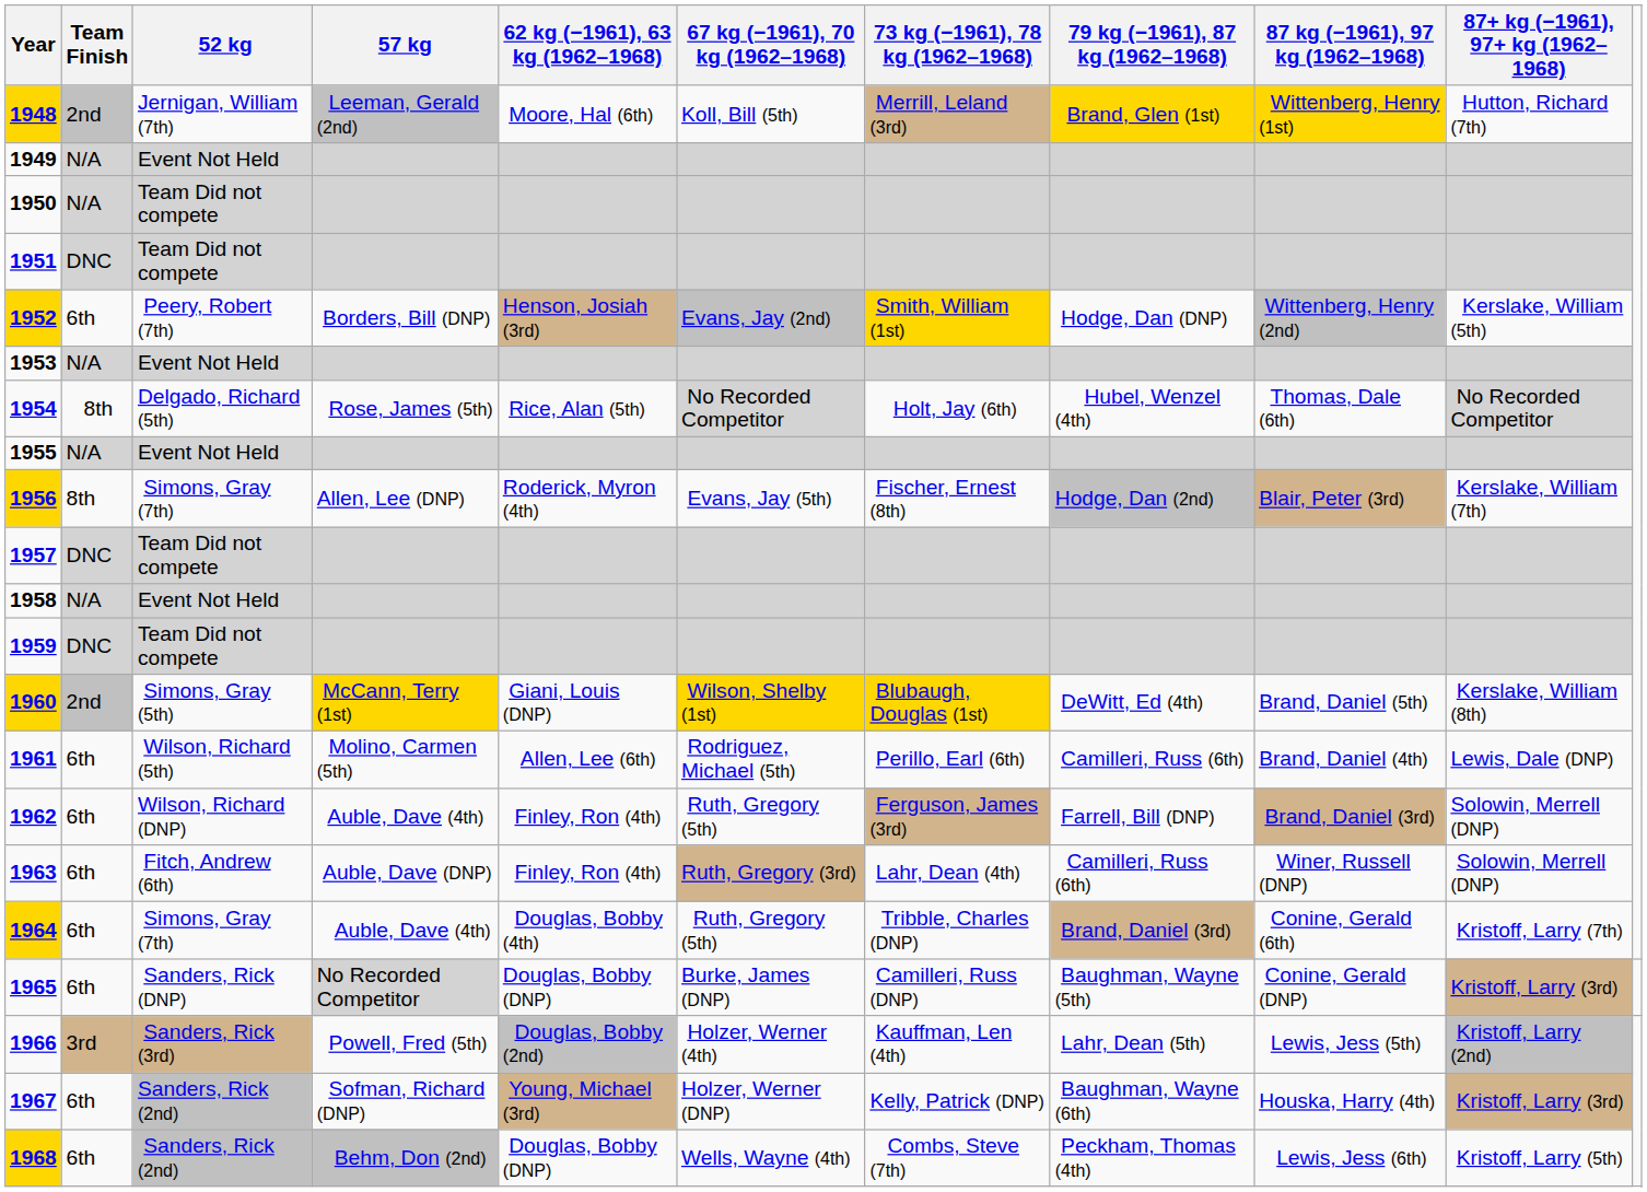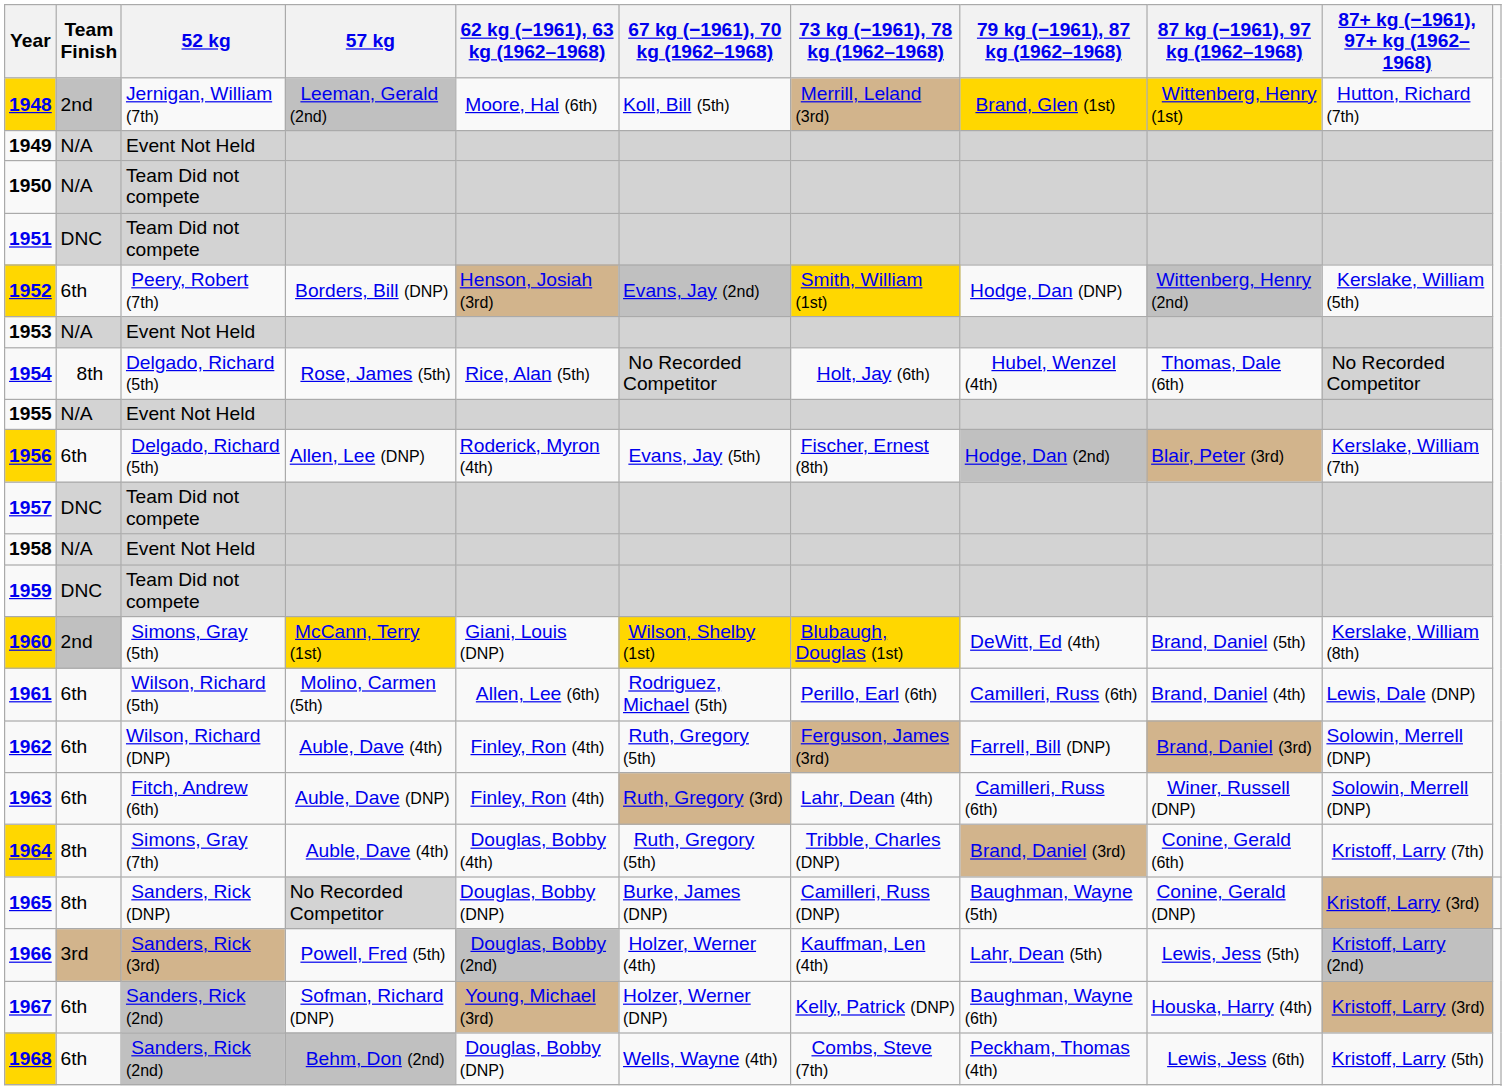 <table class="wikitable sortable"  style="font-size: 95%">
 <tr>
 <th>Year</th>
 <th>Team Finish</th>
 <th width=200> <a href='#'>52 kg</a></th>
 <th width=200><a href='#'>57 kg</a></th>
 <th width=200><a href='#'>62 kg (−1961), 63 kg (1962–1968)</a></th>
 <th width=200><a href='#'>67 kg (−1961), 70 kg (1962–1968)</a></th>
 <th width=200><a href='#'>73 kg (−1961), 78 kg (1962–1968)</a></th>
 <th width=220><a href='#'>79 kg (−1961), 87 kg (1962–1968)</a></th>
 <th width=200><a href='#'>87 kg (−1961), 97 kg (1962–1968)</a></th>
 <th width=200><a href='#'>87+ kg (−1961), 97+ kg (1962–1968)</a></th>
 </tr>
 <tr>
 <td bgcolor="GOLD"><strong><a href='#'>1948</a></strong></td>
 <td bgcolor="silver">2nd</td>
 <td><a href='#'>Jernigan, William</a> <small>(7th)</small></td>
 <td bgcolor="silver">  <a href='#'>Leeman, Gerald</a> <small>(2nd)</small></td>
 <td> <a href='#'>Moore, Hal</a> <small>(6th)</small></td>
 <td><a href='#'>Koll, Bill</a> <small>(5th)</small></td>
 <td bgcolor="TAN"> <a href='#'>Merrill, Leland</a> <small>(3rd)</small></td>
 <td bgcolor="gold">  <a href='#'>Brand, Glen</a> <small>(1st)</small></td>
 <td bgcolor="GOLD">  <a href='#'>Wittenberg, Henry</a> <small>(1st) </small></td>
 <td>  <a href='#'>Hutton, Richard</a> <small> (7th)</small></td>
 </tr>
 <tr>
 <td><strong>1949</strong></td>
 <td bgcolor="lightgray">N/A</td>
 <td bgcolor = "lightgray">Event Not Held</td>
 <td bgcolor = "lightgray"></td>
 <td bgcolor = "lightgray"></td>
 <td bgcolor = "lightgray"></td>
 <td bgcolor = "lightgray"></td>
 <td bgcolor = "lightgray"></td>
 <td bgcolor = "lightgray"></td>
 <td bgcolor = "lightgray"></td>
 </tr>
 <tr>
 <td><strong>1950</strong></td>
 <td bgcolor="lightgray">N/A</td>
 <td bgcolor = "lightgray">Team Did not compete</td>
 <td bgcolor = "lightgray"></td>
 <td bgcolor = "lightgray"></td>
 <td bgcolor = "lightgray"></td>
 <td bgcolor = "lightgray"></td>
 <td bgcolor = "lightgray"></td>
 <td bgcolor = "lightgray"></td>
 <td bgcolor = "lightgray"></td>
 </tr>
 <tr>
 <td><strong><a href='#'>1951</a></strong></td>
 <td bgcolor = "lightgray">DNC</td>
 <td bgcolor = "lightgray">Team Did not compete</td>
 <td bgcolor = "lightgray"></td>
 <td bgcolor = "lightgray"></td>
 <td bgcolor = "lightgray"></td>
 <td bgcolor = "lightgray"></td>
 <td bgcolor = "lightgray"></td>
 <td bgcolor = "lightgray"></td>
 <td bgcolor = "lightgray"></td>
 </tr>
 <tr>
 <td bgcolor="GOLD"><strong><a href='#'>1952</a></strong></td>
 <td>6th</td>
 <td> <a href='#'>Peery, Robert</a> <small>(7th)</small></td>
 <td> <a href='#'>Borders, Bill</a> <small>(DNP)</small></td>
 <td bgcolor="TAN"><a href='#'>Henson, Josiah</a> <small>(3rd)</small></td>
 <td bgcolor="SILVER"><a href='#'>Evans, Jay</a> <small>(2nd)</small></td>
 <td bgcolor="GOLD"> <a href='#'>Smith, William</a> <small>(1st)</small></td>
 <td> <a href='#'>Hodge, Dan</a> <small>(DNP)</small></td>
 <td bgcolor="SILVER"> <a href='#'>Wittenberg, Henry</a> <small>(2nd) </small></td>
 <td>  <a href='#'>Kerslake, William</a> <small> (5th)</small></td>
 </tr>
 <tr>
 <td><strong>1953</strong></td>
 <td bgcolor="lightgray">N/A</td>
 <td bgcolor = "lightgray">Event Not Held</td>
 <td bgcolor = "lightgray"></td>
 <td bgcolor = "lightgray"></td>
 <td bgcolor = "lightgray"></td>
 <td bgcolor = "lightgray"></td>
 <td bgcolor = "lightgray"></td>
 <td bgcolor = "lightgray"></td>
 <td bgcolor = "lightgray"></td>
 </tr>
 <tr>
 <td><strong><a href='#'>1954</a></strong></td>
 <td>   8th</td>
 <td><a href='#'>Delgado, Richard</a> <small>(5th)</small></td>
 <td>  <a href='#'>Rose, James</a> <small>(5th)</small></td>
 <td> <a href='#'>Rice, Alan</a> <small>(5th)</small></td>
 <td bgcolor="lightgray"> No Recorded Competitor</td>
 <td>    <a href='#'>Holt, Jay</a> <small>(6th)</small></td>
 <td>     <a href='#'>Hubel, Wenzel</a> <small>(4th)</small></td>
 <td>  <a href='#'>Thomas, Dale</a> <small>(6th)</small></td>
 <td bgcolor="lightgray"> No Recorded Competitor</td>
 </tr>
 <tr>
 <td><strong>1955</strong></td>
 <td bgcolor="lightgray">N/A</td>
 <td bgcolor = "lightgray">Event Not Held</td>
 <td bgcolor = "lightgray"></td>
 <td bgcolor = "lightgray"></td>
 <td bgcolor = "lightgray"></td>
 <td bgcolor = "lightgray"></td>
 <td bgcolor = "lightgray"></td>
 <td bgcolor = "lightgray"></td>
 <td bgcolor = "lightgray"></td>
 </tr>
 <tr>
 <td bgcolor="GOLD"><strong><a href='#'>1956</a></strong></td>
-<td>8th</td>
-<td> <a href='#'>Simons, Gray</a> <small>(7th)</small></td>
+<td>6th</td>
+<td> <a href='#'>Delgado, Richard</a> <small>(5th)</small></td>
 <td><a href='#'>Allen, Lee</a> <small>(DNP)</small></td>
 <td><a href='#'>Roderick, Myron</a> <small>(4th)</small></td>
 <td> <a href='#'>Evans, Jay</a> <small>(5th)</small></td>
 <td> <a href='#'>Fischer, Ernest</a> <small>(8th)</small></td>
 <td bgcolor="SILVER"><a href='#'>Hodge, Dan</a> <small>(2nd)</small></td>
 <td   bgcolor="TAN"><a href='#'>Blair, Peter</a> <small>(3rd) </small></td>
 <td> <a href='#'>Kerslake, William</a> <small> (7th)</small></td>
 </tr>
 <tr>
 <td><strong><a href='#'>1957</a></strong></td>
 <td bgcolor = "lightgray">DNC</td>
 <td bgcolor = "lightgray">Team Did not compete</td>
 <td bgcolor = "lightgray"></td>
 <td bgcolor = "lightgray"></td>
 <td bgcolor = "lightgray"></td>
 <td bgcolor = "lightgray"></td>
 <td bgcolor = "lightgray"></td>
 <td bgcolor = "lightgray"></td>
 <td bgcolor = "lightgray"></td>
 </tr>
 <tr>
 <td><strong>1958</strong></td>
 <td bgcolor="lightgray">N/A</td>
 <td bgcolor = "lightgray">Event Not Held</td>
 <td bgcolor = "lightgray"></td>
 <td bgcolor = "lightgray"></td>
 <td bgcolor = "lightgray"></td>
 <td bgcolor = "lightgray"></td>
 <td bgcolor = "lightgray"></td>
 <td bgcolor = "lightgray"></td>
 <td bgcolor = "lightgray"></td>
 </tr>
 <tr>
 <td><strong><a href='#'>1959</a></strong></td>
 <td bgcolor = "lightgray">DNC</td>
 <td bgcolor = "lightgray">Team Did not compete</td>
 <td bgcolor = "lightgray"></td>
 <td bgcolor = "lightgray"></td>
 <td bgcolor = "lightgray"></td>
 <td bgcolor = "lightgray"></td>
 <td bgcolor = "lightgray"></td>
 <td bgcolor = "lightgray"></td>
 <td bgcolor = "lightgray"></td>
 </tr>
 <tr>
 <td bgcolor="GOLD"><strong><a href='#'>1960</a></strong></td>
 <td bgcolor="SILVER">2nd</td>
 <td> <a href='#'>Simons, Gray</a> <small>(5th)</small></td>
 <td bgcolor="GOLD"> <a href='#'>McCann, Terry</a> <small>(1st)</small></td>
 <td> <a href='#'>Giani, Louis</a> <small>(DNP)</small></td>
 <td bgcolor="GOLD"> <a href='#'>Wilson, Shelby</a> <small>(1st)</small></td>
 <td bgcolor="GOLD"> <a href='#'>Blubaugh, Douglas</a> <small>(1st)</small></td>
 <td> <a href='#'>DeWitt, Ed</a> <small>(4th)</small></td>
 <td><a href='#'>Brand, Daniel</a> <small>(5th) </small></td>
 <td> <a href='#'>Kerslake, William</a> <small> (8th)</small></td>
 </tr>
 <tr>
 <td><strong><a href='#'>1961</a></strong></td>
 <td>6th</td>
 <td> <a href='#'>Wilson, Richard</a> <small>(5th)</small></td>
 <td>  <a href='#'>Molino, Carmen</a> <small>(5th)</small></td>
 <td>   <a href='#'>Allen, Lee</a> <small>(6th)</small></td>
 <td> <a href='#'>Rodriguez, Michael</a> <small>(5th)</small></td>
 <td> <a href='#'>Perillo, Earl</a> <small>(6th)</small></td>
 <td> <a href='#'>Camilleri, Russ</a> <small>(6th)</small></td>
 <td><a href='#'>Brand, Daniel</a> <small>(4th) </small></td>
 <td><a href='#'>Lewis, Dale</a> <small> (DNP)</small></td>
 </tr>
 <tr>
 <td><strong><a href='#'>1962</a></strong></td>
 <td>6th</td>
 <td><a href='#'>Wilson, Richard</a> <small>(DNP)</small></td>
 <td>  <a href='#'>Auble, Dave</a> <small>(4th)</small></td>
 <td>  <a href='#'>Finley, Ron</a> <small>(4th)</small></td>
 <td> <a href='#'>Ruth, Gregory</a> <small>(5th)</small></td>
 <td bgcolor="TAN"> <a href='#'>Ferguson, James</a> <small>(3rd)</small></td>
 <td> <a href='#'>Farrell, Bill</a> <small>(DNP)</small></td>
 <td bgcolor="TAN"> <a href='#'>Brand, Daniel</a> <small>(3rd) </small></td>
 <td><a href='#'>Solowin, Merrell</a> <small> (DNP)</small></td>
 </tr>
 <tr>
 <td><strong><a href='#'>1963</a></strong></td>
 <td>6th</td>
 <td> <a href='#'>Fitch, Andrew</a> <small>(6th)</small></td>
 <td> <a href='#'>Auble, Dave</a> <small>(DNP)</small></td>
 <td>  <a href='#'>Finley, Ron</a> <small>(4th)</small></td>
 <td bgcolor="TAN"><a href='#'>Ruth, Gregory</a> <small>(3rd)</small></td>
 <td> <a href='#'>Lahr, Dean</a> <small>(4th)</small></td>
 <td>  <a href='#'>Camilleri, Russ</a> <small>(6th)</small></td>
 <td>   <a href='#'>Winer, Russell</a> <small>(DNP) </small></td>
 <td> <a href='#'>Solowin, Merrell</a> <small> (DNP)</small></td>
 </tr>
 <tr>
 <td bgcolor="GOLD"><strong><a href='#'>1964</a></strong></td>
-<td>6th</td>
+<td>8th</td>
 <td> <a href='#'>Simons, Gray</a> <small>(7th)</small></td>
 <td>   <a href='#'>Auble, Dave</a> <small>(4th)</small></td>
 <td>  <a href='#'>Douglas, Bobby</a> <small>(4th)</small></td>
 <td>  <a href='#'>Ruth, Gregory</a> <small>(5th)</small></td>
 <td>  <a href='#'>Tribble, Charles</a> <small>(DNP)</small></td>
 <td bgcolor="TAN"> <a href='#'>Brand, Daniel</a> <small>(3rd)</small></td>
 <td>  <a href='#'>Conine, Gerald</a> <small>(6th) </small></td>
 <td> <a href='#'>Kristoff, Larry</a> <small> (7th)</small></td>
 </tr>
 <tr>
 <td><strong><a href='#'>1965</a></strong></td>
-<td>6th</td>
+<td>8th</td>
 <td> <a href='#'>Sanders, Rick</a> <small>(DNP)</small></td>
 <td bgcolor="lightgray">No Recorded Competitor</td>
 <td><a href='#'>Douglas, Bobby</a> <small>(DNP)</small></td>
 <td><a href='#'>Burke, James</a> <small>(DNP)</small></td>
 <td> <a href='#'>Camilleri, Russ</a> <small>(DNP)</small></td>
 <td> <a href='#'>Baughman, Wayne</a> <small>(5th)</small></td>
 <td> <a href='#'>Conine, Gerald</a> <small>(DNP)</small></td>
 <td bgcolor="TAN"><a href='#'>Kristoff, Larry</a> <small> (3rd)</small></td>
 <td></td>
 </tr>
 <tr>
 <td><strong><a href='#'>1966</a></strong></td>
 <td bgcolor="TAN">3rd</td>
 <td bgcolor="TAN"> <a href='#'>Sanders, Rick</a> <small>(3rd)</small></td>
 <td>  <a href='#'>Powell, Fred</a> <small>(5th)</small></td>
 <td bgcolor="SILVER">  <a href='#'>Douglas, Bobby</a> <small>(2nd)</small></td>
 <td> <a href='#'>Holzer, Werner</a> <small>(4th)</small></td>
 <td> <a href='#'>Kauffman, Len</a> <small>(4th)</small></td>
 <td> <a href='#'>Lahr, Dean</a> <small>(5th)</small></td>
 <td>  <a href='#'>Lewis, Jess</a> <small>(5th)</small></td>
 <td bgcolor="SILVER"> <a href='#'>Kristoff, Larry</a> <small> (2nd)</small></td>
 </tr>
 <tr>
 <td><strong><a href='#'>1967</a></strong></td>
 <td>6th</td>
 <td bgcolor="SILVER"><a href='#'>Sanders, Rick</a> <small>(2nd)</small></td>
 <td>  <a href='#'>Sofman, Richard</a> <small>(DNP)</small></td>
 <td bgcolor="TAN"> <a href='#'>Young, Michael</a> <small>(3rd)</small></td>
 <td><a href='#'>Holzer, Werner</a> <small>(DNP)</small></td>
 <td><a href='#'>Kelly, Patrick</a> <small>(DNP)</small></td>
 <td> <a href='#'>Baughman, Wayne</a> <small>(6th)</small></td>
 <td><a href='#'>Houska, Harry</a> <small> (4th)</small></td>
 <td bgcolor="TAN"> <a href='#'>Kristoff, Larry</a> <small>(3rd)</small></td>
 </tr>
 <tr>
 <td bgcolor="GOLD"><strong><a href='#'>1968</a></strong></td>
 <td>6th</td>
 <td bgcolor="SILVER"> <a href='#'>Sanders, Rick</a> <small>(2nd)</small></td>
 <td bgcolor="SILVER">   <a href='#'>Behm, Don</a> <small>(2nd)</small></td>
 <td> <a href='#'>Douglas, Bobby</a> <small>(DNP)</small></td>
 <td><a href='#'>Wells, Wayne</a> <small>(4th)</small></td>
 <td>   <a href='#'>Combs, Steve</a> <small>(7th)</small></td>
 <td> <a href='#'>Peckham, Thomas</a> <small>(4th)</small></td>
 <td>   <a href='#'>Lewis, Jess</a> <small> (6th)</small></td>
 <td> <a href='#'>Kristoff, Larry</a> <small>(5th)</small></td>
 </tr>
 <tr>
 </tr>
 </table>
